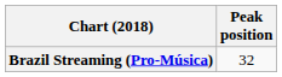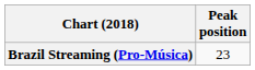 <table class="wikitable sortable plainrowheaders" style="text-align:center;">
 <tr>
 <th scope="col">Chart (2018)</th>
 <th scope="col">Peak<br>position</th>
 </tr>
 <tr>
 <th scope="row">Brazil Streaming (<a href='#'>Pro-Música</a>)</th>
-<td>32</td>
+<td>23</td>
 </tr>
 </table>
